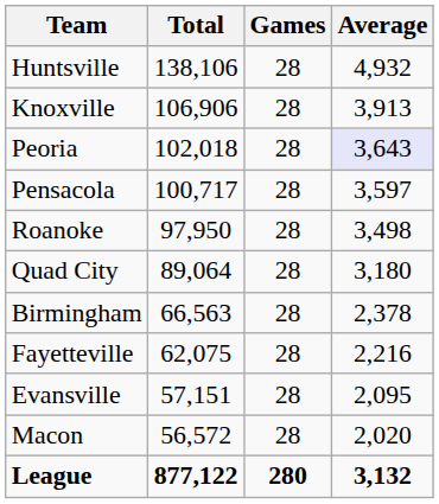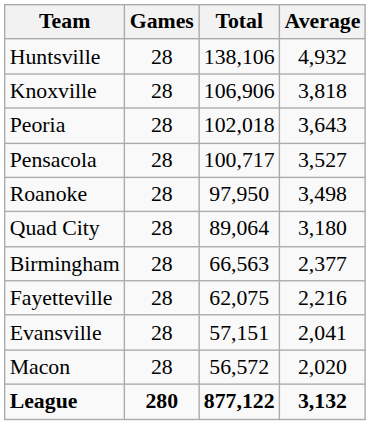 <table class="wikitable">
 <tr>
 <th>Team</th>
+<th>Games</th>
 <th>Total</th>
-<th>Games</th>
 <th>Average</th>
 </tr>
 <tr align=center>
 <td align=left>Huntsville</td>
+<td>28</td>
 <td>138,106</td>
-<td>28</td>
 <td>4,932</td>
 </tr>
 <tr align=center>
 <td align=left>Knoxville</td>
+<td>28</td>
 <td>106,906</td>
-<td>28</td>
-<td>3,913</td>
+<td>3,818</td>
 </tr>
 <tr align=center>
 <td align=left>Peoria</td>
+<td>28</td>
 <td>102,018</td>
-<td>28</td>
-<td style="background: lavender;">3,643</td>
+<td>3,643</td>
 </tr>
 <tr align=center>
 <td align=left>Pensacola</td>
+<td>28</td>
 <td>100,717</td>
-<td>28</td>
-<td>3,597</td>
+<td>3,527</td>
 </tr>
 <tr align=center>
 <td align=left>Roanoke</td>
+<td>28</td>
 <td>97,950</td>
-<td>28</td>
 <td>3,498</td>
 </tr>
 <tr align=center>
 <td align=left>Quad City</td>
+<td>28</td>
 <td>89,064</td>
-<td>28</td>
 <td>3,180</td>
 </tr>
 <tr align=center>
 <td align=left>Birmingham</td>
+<td>28</td>
 <td>66,563</td>
-<td>28</td>
-<td>2,378</td>
+<td>2,377</td>
 </tr>
 <tr align=center>
 <td align=left>Fayetteville</td>
+<td>28</td>
 <td>62,075</td>
-<td>28</td>
 <td>2,216</td>
 </tr>
 <tr align=center>
 <td align=left>Evansville</td>
+<td>28</td>
 <td>57,151</td>
-<td>28</td>
-<td>2,095</td>
+<td>2,041</td>
 </tr>
 <tr align=center>
 <td align=left>Macon</td>
+<td>28</td>
 <td>56,572</td>
-<td>28</td>
 <td>2,020</td>
 </tr>
 <tr align=center>
 <td align=left><strong>League</strong></td>
+<td><strong>280</strong></td>
 <td><strong>877,122</strong></td>
-<td><strong>280</strong></td>
 <td><strong>3,132</strong></td>
 </tr>
 </table>
